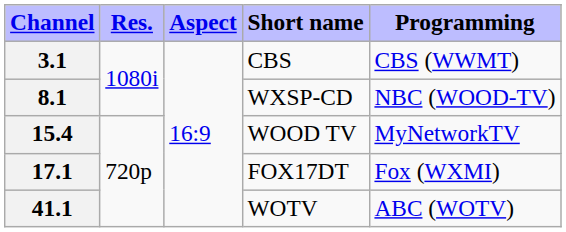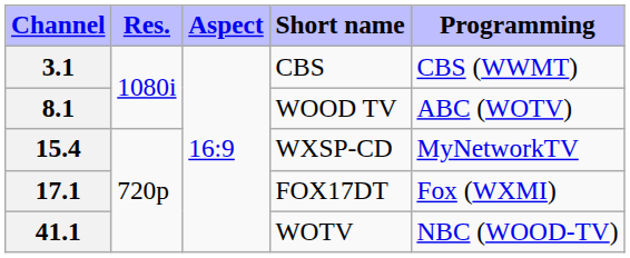 <table class="wikitable">
 <tr>
 <th style="background-color: #bdbdff" scope = "col"><a href='#'>Channel</a></th>
 <th style="background-color: #bdbdff" scope = "col"><a href='#'>Res.</a></th>
 <th style="background-color: #bdbdff" scope = "col"><a href='#'>Aspect</a></th>
 <th style="background-color: #bdbdff" scope = "col">Short name</th>
 <th style="background-color: #bdbdff" scope = "col">Programming</th>
 </tr>
 <tr>
 <th scope = "row">3.1</th>
 <td rowspan=2><a href='#'>1080i</a></td>
 <td rowspan="5"><a href='#'>16:9</a></td>
 <td>CBS</td>
 <td><a href='#'>CBS</a> (<a href='#'>WWMT</a>)</td>
 </tr>
 <tr>
 <th scope = "row">8.1</th>
-<td>WXSP-CD</td>
-<td><a href='#'>NBC</a> (<a href='#'>WOOD-TV</a>)</td>
+<td>WOOD TV</td>
+<td><a href='#'>ABC</a> (<a href='#'>WOTV</a>)</td>
 </tr>
 <tr>
 <th scope = "row">15.4</th>
 <td rowspan=3>720p</td>
-<td>WOOD TV</td>
+<td>WXSP-CD</td>
 <td><a href='#'>MyNetworkTV</a></td>
 </tr>
 <tr>
 <th scope = "row">17.1</th>
 <td>FOX17DT</td>
 <td><a href='#'>Fox</a> (<a href='#'>WXMI</a>)</td>
 </tr>
 <tr>
 <th scope = "row">41.1</th>
 <td>WOTV</td>
-<td><a href='#'>ABC</a> (<a href='#'>WOTV</a>)</td>
+<td><a href='#'>NBC</a> (<a href='#'>WOOD-TV</a>)</td>
 </tr>
 </table>
